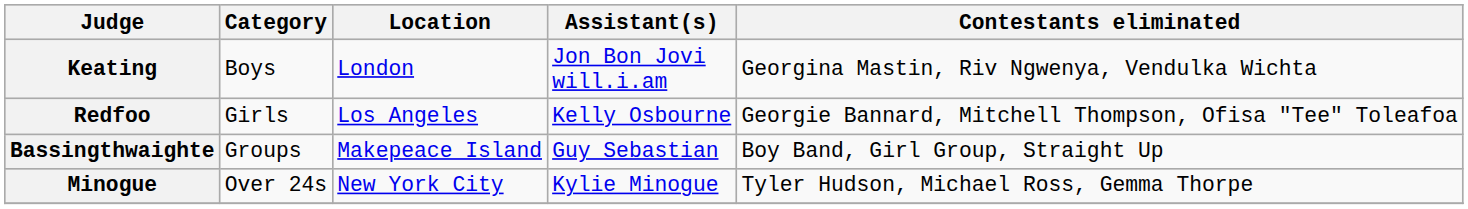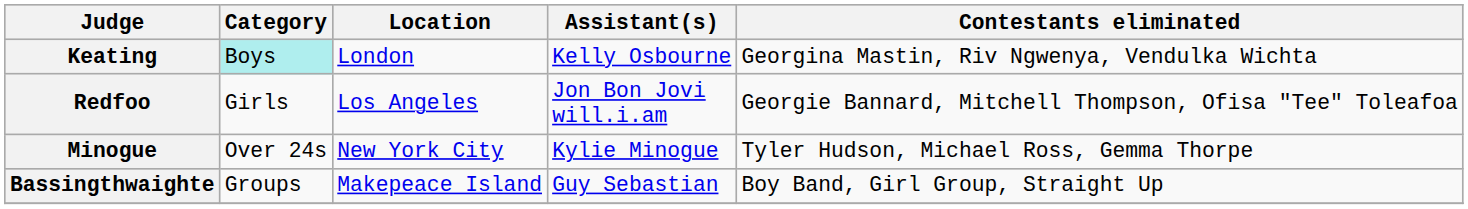 <table class="wikitable plainrowheaders">
 <tr>
 <th scope="col">Judge</th>
 <th scope="col">Category</th>
 <th scope="col">Location</th>
 <th scope="col">Assistant(s)</th>
 <th scope="col">Contestants eliminated</th>
 </tr>
 <tr>
 <th scope="row">Keating</th>
-<td>Boys</td>
+<td style="background: paleturquoise;">Boys</td>
 <td><a href='#'>London</a></td>
-<td><a href='#'>Jon Bon Jovi</a><br><a href='#'>will.i.am</a></td>
+<td><a href='#'>Kelly Osbourne</a></td>
 <td>Georgina Mastin, Riv Ngwenya, Vendulka Wichta</td>
 </tr>
 <tr>
 <th scope="row">Redfoo</th>
 <td>Girls</td>
 <td><a href='#'>Los Angeles</a></td>
-<td><a href='#'>Kelly Osbourne</a></td>
+<td><a href='#'>Jon Bon Jovi</a><br><a href='#'>will.i.am</a></td>
 <td>Georgie Bannard, Mitchell Thompson, Ofisa "Tee" Toleafoa</td>
+</tr>
+<tr>
+<th scope="row">Minogue</th>
+<td>Over 24s</td>
+<td><a href='#'>New York City</a></td>
+<td><a href='#'>Kylie Minogue</a></td>
+<td>Tyler Hudson, Michael Ross, Gemma Thorpe</td>
 </tr>
 <tr>
 <th scope="row">Bassingthwaighte</th>
 <td>Groups</td>
 <td><a href='#'>Makepeace Island</a></td>
 <td><a href='#'>Guy Sebastian</a></td>
 <td>Boy Band, Girl Group, Straight Up</td>
 </tr>
 <tr>
-<th scope="row">Minogue</th>
-<td>Over 24s</td>
-<td><a href='#'>New York City</a></td>
-<td><a href='#'>Kylie Minogue</a></td>
-<td>Tyler Hudson, Michael Ross, Gemma Thorpe</td>
-</tr>
-<tr>
 </tr>
 </table>
